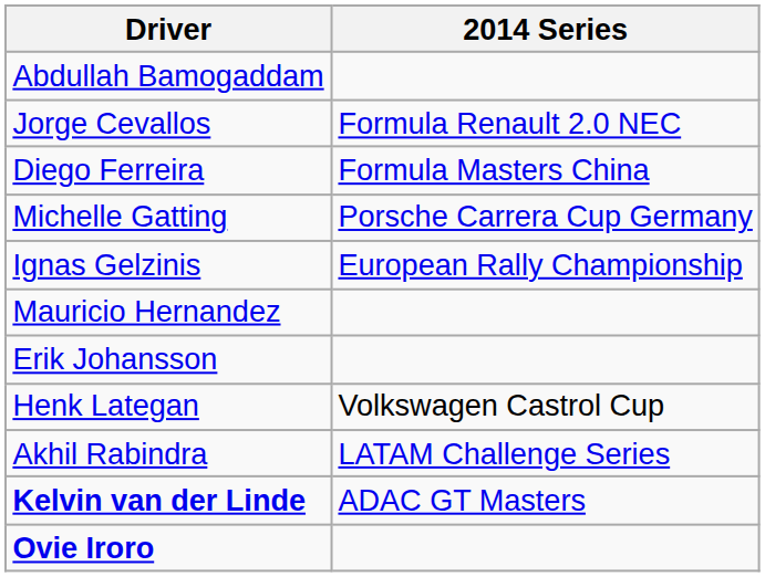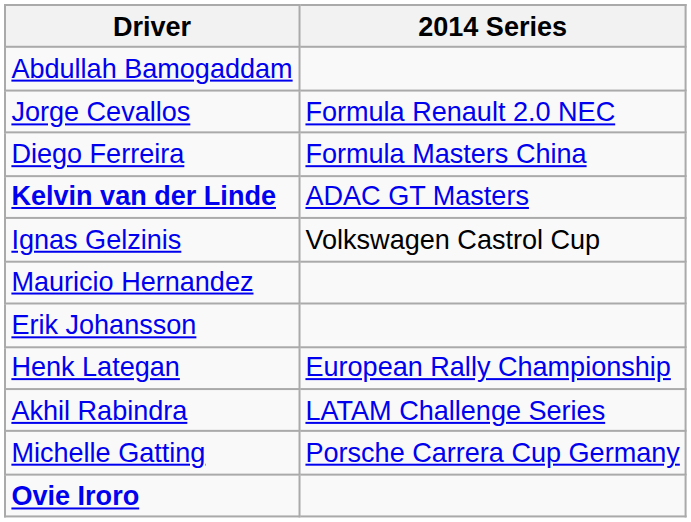 <table class="wikitable" style="font-size: 85%">
 <tr>
 <th>Driver</th>
 <th>2014 Series</th>
 </tr>
 <tr>
 <td> <a href='#'>Abdullah Bamogaddam</a></td>
 <td></td>
 </tr>
 <tr>
 <td> <a href='#'>Jorge Cevallos</a></td>
 <td><a href='#'>Formula Renault 2.0 NEC</a></td>
 </tr>
 <tr>
 <td> <a href='#'>Diego Ferreira</a></td>
 <td><a href='#'>Formula Masters China</a></td>
 </tr>
 <tr>
-<td> <a href='#'>Michelle Gatting</a></td>
-<td><a href='#'>Porsche Carrera Cup Germany</a></td>
+<td> <strong><a href='#'>Kelvin van der Linde</a></strong></td>
+<td><a href='#'>ADAC GT Masters</a></td>
 </tr>
 <tr>
 <td> <a href='#'>Ignas Gelzinis</a></td>
-<td><a href='#'>European Rally Championship</a></td>
+<td>Volkswagen Castrol Cup</td>
 </tr>
 <tr>
 <td> <a href='#'>Mauricio Hernandez</a></td>
 <td></td>
 </tr>
 <tr>
 <td> <a href='#'>Erik Johansson</a></td>
 <td></td>
 </tr>
 <tr>
 <td> <a href='#'>Henk Lategan</a></td>
-<td>Volkswagen Castrol Cup</td>
+<td><a href='#'>European Rally Championship</a></td>
 </tr>
 <tr>
 <td> <a href='#'>Akhil Rabindra</a></td>
 <td><a href='#'>LATAM Challenge Series</a></td>
 </tr>
 <tr>
-<td> <strong><a href='#'>Kelvin van der Linde</a></strong></td>
-<td><a href='#'>ADAC GT Masters</a></td>
+<td> <a href='#'>Michelle Gatting</a></td>
+<td><a href='#'>Porsche Carrera Cup Germany</a></td>
 </tr>
 <tr>
 <td> <strong><a href='#'>Ovie Iroro</a></strong></td>
 <td></td>
 </tr>
 </table>
